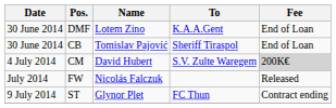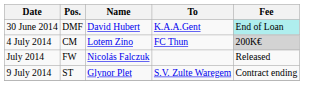 <table class="wikitable">
 <tr>
 <th>Date</th>
 <th>Pos.</th>
 <th>Name</th>
 <th>To</th>
 <th>Fee</th>
 </tr>
 <tr>
 <td>30 June 2014</td>
 <td>DMF</td>
-<td> <a href='#'>Lotem Zino</a></td>
+<td> <a href='#'>David Hubert</a></td>
 <td> <a href='#'>K.A.A.Gent</a></td>
-<td>End of Loan</td>
-</tr>
-<tr>
-<td>30 June 2014</td>
-<td>CB</td>
-<td> <a href='#'>Tomislav Pajović</a></td>
-<td> <a href='#'>Sheriff Tiraspol</a></td>
-<td>End of Loan</td>
+<td style="background: paleturquoise;">End of Loan</td>
 </tr>
 <tr>
 <td>4 July 2014</td>
 <td>CM</td>
-<td> <a href='#'>David Hubert</a></td>
-<td> <a href='#'>S.V. Zulte Waregem</a></td>
+<td> <a href='#'>Lotem Zino</a></td>
+<td> <a href='#'>FC Thun</a></td>
 <td style="background: lightgrey;">200K€</td>
 </tr>
 <tr>
 <td>July 2014</td>
 <td>FW</td>
 <td> <a href='#'>Nicolás Falczuk</a></td>
 <td></td>
 <td>Released</td>
 </tr>
 <tr>
 <td>9 July 2014</td>
 <td>ST</td>
 <td> <a href='#'>Glynor Plet</a></td>
-<td> <a href='#'>FC Thun</a></td>
+<td> <a href='#'>S.V. Zulte Waregem</a></td>
 <td>Contract ending</td>
 </tr>
 <tr>
 </tr>
 </table>
